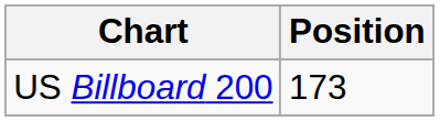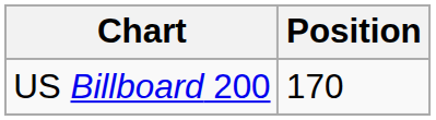 <table class="wikitable">
 <tr>
 <th>Chart</th>
 <th>Position</th>
 </tr>
 <tr>
 <td>US <a href='#'><em>Billboard</em> 200</a></td>
-<td>173</td>
+<td>170</td>
 </tr>
 <tr>
 </tr>
 </table>
